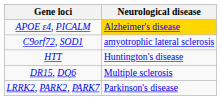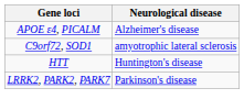 <table class="wikitable">
 <tr>
 <th align="center">Gene loci</th>
 <th>Neurological disease</th>
 </tr>
 <tr>
 <td align=center><a href='#'><em>APOE ε4</em></a>, <em><a href='#'>PICALM</a></em></td>
-<td style="background: gold;"><a href='#'>Alzheimer's disease</a></td>
+<td><a href='#'>Alzheimer's disease</a></td>
 </tr>
 <tr>
 <td align=center><em><a href='#'>C9orf72</a></em>, <em><a href='#'>SOD1</a></em> </td>
 <td><a href='#'>amyotrophic lateral sclerosis</a></td>
 </tr>
 <tr>
 <td align=center><em><a href='#'>HTT</a></em></td>
 <td><a href='#'>Huntington's disease</a></td>
 </tr>
 <tr>
-<td align=center><em><a href='#'>DR15</a></em>, <em><a href='#'>DQ6</a></em></td>
-<td><a href='#'>Multiple sclerosis</a></td>
-</tr>
-<tr>
 <td align=center><em><a href='#'>LRRK2</a></em>, <a href='#'><em>PARK2</em></a>, <em><a href='#'>PARK7</a></em></td>
 <td><a href='#'>Parkinson's disease</a></td>
 </tr>
 </table>
